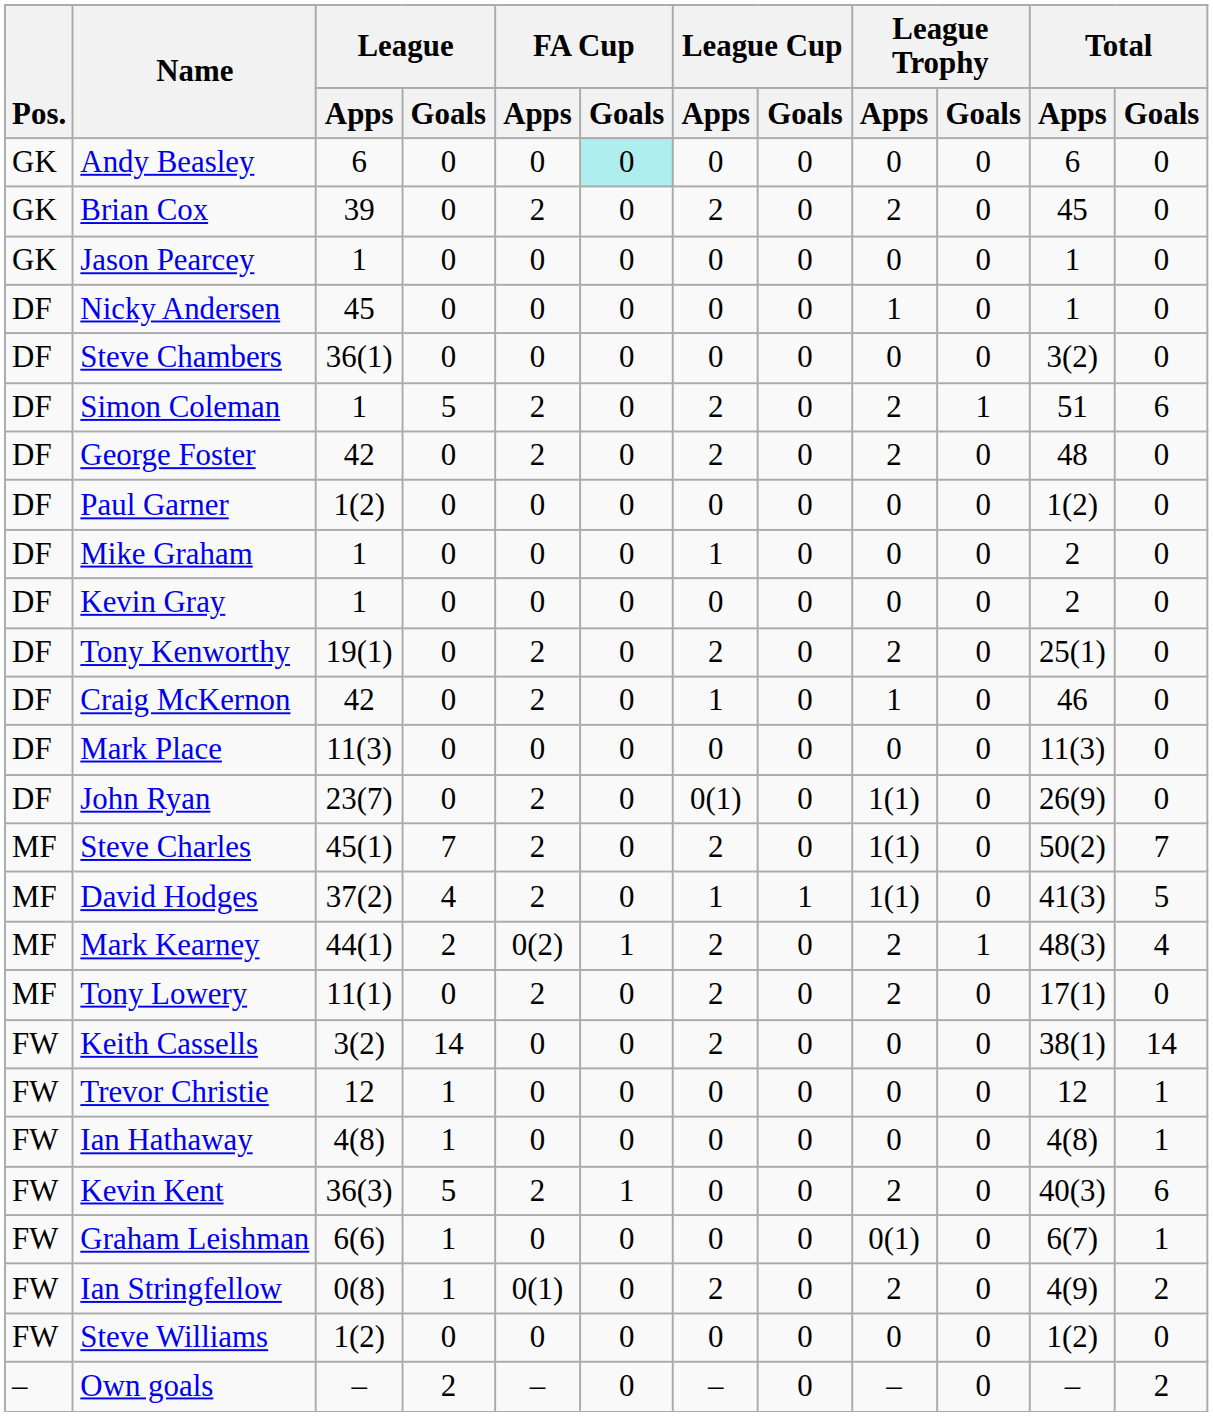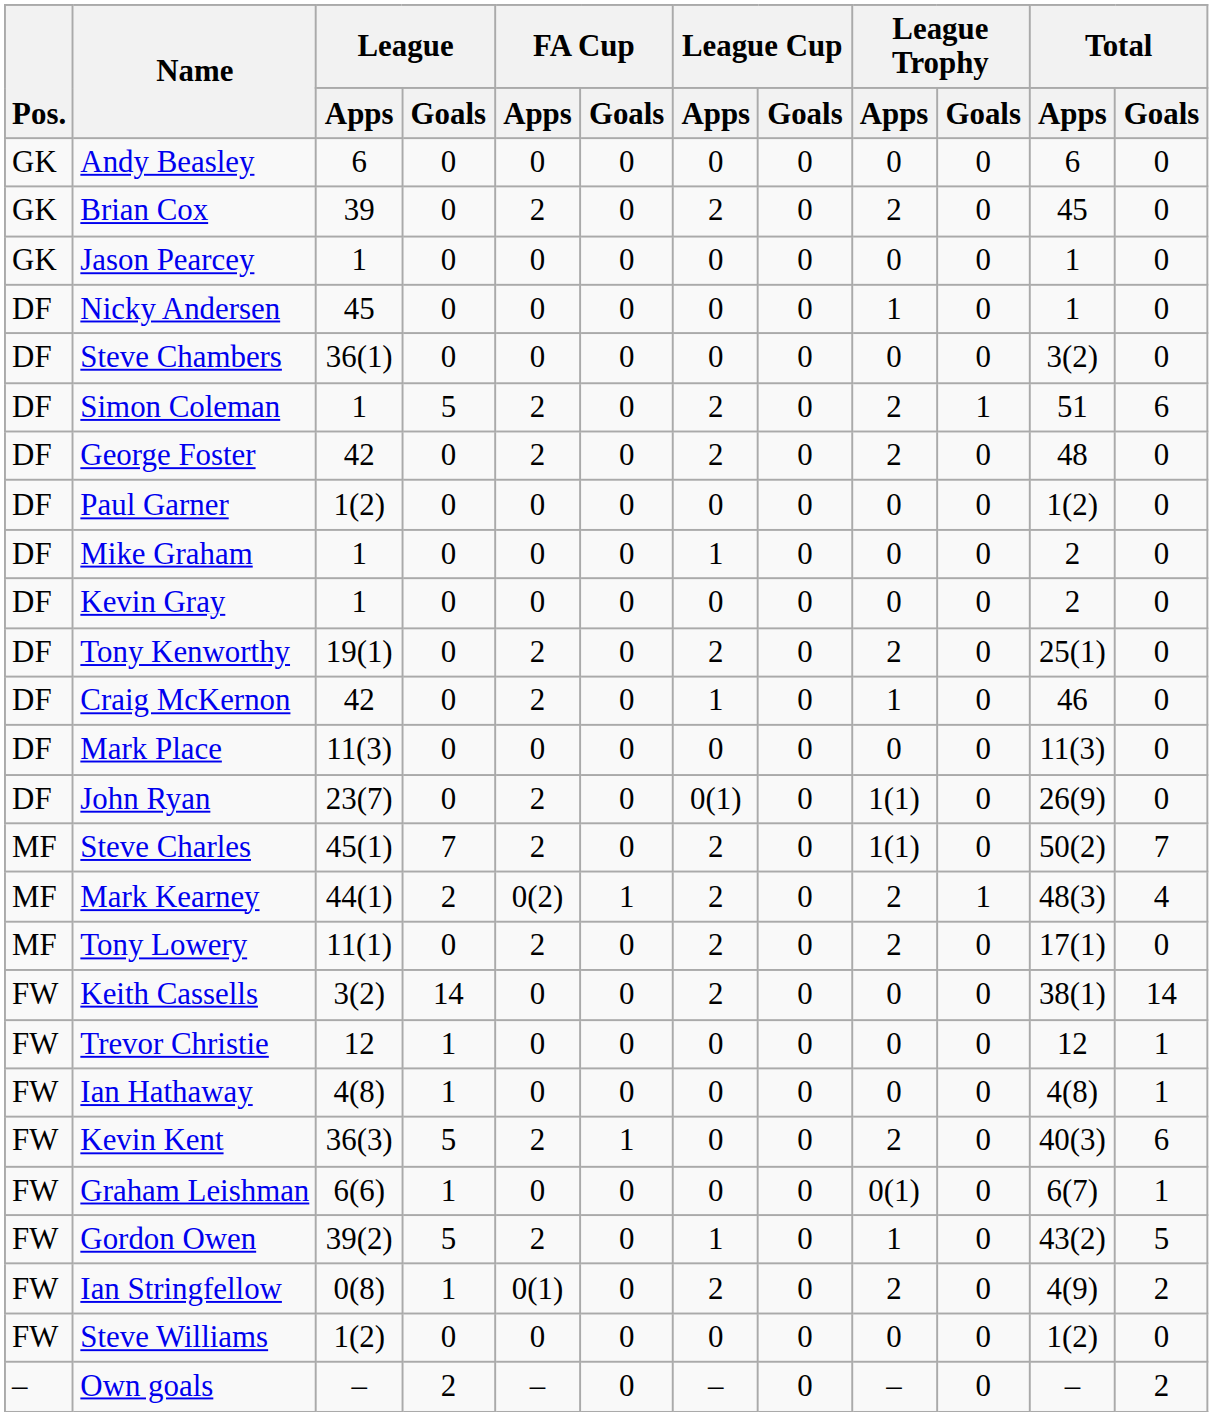 <table class="wikitable" style="text-align:center">
 <tr>
 <th rowspan="2" valign="bottom">Pos.</th>
 <th rowspan="2">Name</th>
 <th colspan="2" width="85">League</th>
 <th colspan="2" width="85">FA Cup</th>
 <th colspan="2" width="85">League Cup</th>
 <th colspan="2" width="85">League Trophy</th>
 <th colspan="2" width="85">Total</th>
 </tr>
 <tr>
 <th>Apps</th>
 <th>Goals</th>
 <th>Apps</th>
 <th>Goals</th>
 <th>Apps</th>
 <th>Goals</th>
 <th>Apps</th>
 <th>Goals</th>
 <th>Apps</th>
 <th>Goals</th>
 </tr>
 <tr>
 <td align="left">GK</td>
 <td align="left"> <a href='#'>Andy Beasley</a></td>
 <td>6</td>
 <td>0</td>
 <td>0</td>
-<td style="background: paleturquoise;">0</td>
+<td>0</td>
 <td>0</td>
 <td>0</td>
 <td>0</td>
 <td>0</td>
 <td>6</td>
 <td>0</td>
 </tr>
 <tr>
 <td align="left">GK</td>
 <td align="left"> <a href='#'>Brian Cox</a></td>
 <td>39</td>
 <td>0</td>
 <td>2</td>
 <td>0</td>
 <td>2</td>
 <td>0</td>
 <td>2</td>
 <td>0</td>
 <td>45</td>
 <td>0</td>
 </tr>
 <tr>
 <td align="left">GK</td>
 <td align="left"> <a href='#'>Jason Pearcey</a></td>
 <td>1</td>
 <td>0</td>
 <td>0</td>
 <td>0</td>
 <td>0</td>
 <td>0</td>
 <td>0</td>
 <td>0</td>
 <td>1</td>
 <td>0</td>
 </tr>
 <tr>
 <td align="left">DF</td>
 <td align="left"> <a href='#'>Nicky Andersen</a></td>
 <td>45</td>
 <td>0</td>
 <td>0</td>
 <td>0</td>
 <td>0</td>
 <td>0</td>
 <td>1</td>
 <td>0</td>
 <td>1</td>
 <td>0</td>
 </tr>
 <tr>
 <td align="left">DF</td>
 <td align="left"> <a href='#'>Steve Chambers</a></td>
 <td>36(1)</td>
 <td>0</td>
 <td>0</td>
 <td>0</td>
 <td>0</td>
 <td>0</td>
 <td>0</td>
 <td>0</td>
 <td>3(2)</td>
 <td>0</td>
 </tr>
 <tr>
 <td align="left">DF</td>
 <td align="left"> <a href='#'>Simon Coleman</a></td>
 <td>1</td>
 <td>5</td>
 <td>2</td>
 <td>0</td>
 <td>2</td>
 <td>0</td>
 <td>2</td>
 <td>1</td>
 <td>51</td>
 <td>6</td>
 </tr>
 <tr>
 <td align="left">DF</td>
 <td align="left"> <a href='#'>George Foster</a></td>
 <td>42</td>
 <td>0</td>
 <td>2</td>
 <td>0</td>
 <td>2</td>
 <td>0</td>
 <td>2</td>
 <td>0</td>
 <td>48</td>
 <td>0</td>
 </tr>
 <tr>
 <td align="left">DF</td>
 <td align="left"> <a href='#'>Paul Garner</a></td>
 <td>1(2)</td>
 <td>0</td>
 <td>0</td>
 <td>0</td>
 <td>0</td>
 <td>0</td>
 <td>0</td>
 <td>0</td>
 <td>1(2)</td>
 <td>0</td>
 </tr>
 <tr>
 <td align="left">DF</td>
 <td align="left"> <a href='#'>Mike Graham</a></td>
 <td>1</td>
 <td>0</td>
 <td>0</td>
 <td>0</td>
 <td>1</td>
 <td>0</td>
 <td>0</td>
 <td>0</td>
 <td>2</td>
 <td>0</td>
 </tr>
 <tr>
 <td align="left">DF</td>
 <td align="left"> <a href='#'>Kevin Gray</a></td>
 <td>1</td>
 <td>0</td>
 <td>0</td>
 <td>0</td>
 <td>0</td>
 <td>0</td>
 <td>0</td>
 <td>0</td>
 <td>2</td>
 <td>0</td>
 </tr>
 <tr>
 <td align="left">DF</td>
 <td align="left"> <a href='#'>Tony Kenworthy</a></td>
 <td>19(1)</td>
 <td>0</td>
 <td>2</td>
 <td>0</td>
 <td>2</td>
 <td>0</td>
 <td>2</td>
 <td>0</td>
 <td>25(1)</td>
 <td>0</td>
 </tr>
 <tr>
 <td align="left">DF</td>
 <td align="left"> <a href='#'>Craig McKernon</a></td>
 <td>42</td>
 <td>0</td>
 <td>2</td>
 <td>0</td>
 <td>1</td>
 <td>0</td>
 <td>1</td>
 <td>0</td>
 <td>46</td>
 <td>0</td>
 </tr>
 <tr>
 <td align="left">DF</td>
 <td align="left"> <a href='#'>Mark Place</a></td>
 <td>11(3)</td>
 <td>0</td>
 <td>0</td>
 <td>0</td>
 <td>0</td>
 <td>0</td>
 <td>0</td>
 <td>0</td>
 <td>11(3)</td>
 <td>0</td>
 </tr>
 <tr>
 <td align="left">DF</td>
 <td align="left"> <a href='#'>John Ryan</a></td>
 <td>23(7)</td>
 <td>0</td>
 <td>2</td>
 <td>0</td>
 <td>0(1)</td>
 <td>0</td>
 <td>1(1)</td>
 <td>0</td>
 <td>26(9)</td>
 <td>0</td>
 </tr>
 <tr>
 <td align="left">MF</td>
 <td align="left"> <a href='#'>Steve Charles</a></td>
 <td>45(1)</td>
 <td>7</td>
 <td>2</td>
 <td>0</td>
 <td>2</td>
 <td>0</td>
 <td>1(1)</td>
 <td>0</td>
 <td>50(2)</td>
 <td>7</td>
 </tr>
 <tr>
 <td align="left">MF</td>
-<td align="left"> <a href='#'>David Hodges</a></td>
-<td>37(2)</td>
-<td>4</td>
-<td>2</td>
-<td>0</td>
-<td>1</td>
-<td>1</td>
-<td>1(1)</td>
-<td>0</td>
-<td>41(3)</td>
-<td>5</td>
-</tr>
-<tr>
-<td align="left">MF</td>
 <td align="left"> <a href='#'>Mark Kearney</a></td>
 <td>44(1)</td>
 <td>2</td>
 <td>0(2)</td>
 <td>1</td>
 <td>2</td>
 <td>0</td>
 <td>2</td>
 <td>1</td>
 <td>48(3)</td>
 <td>4</td>
 </tr>
 <tr>
 <td align="left">MF</td>
 <td align="left"> <a href='#'>Tony Lowery</a></td>
 <td>11(1)</td>
 <td>0</td>
 <td>2</td>
 <td>0</td>
 <td>2</td>
 <td>0</td>
 <td>2</td>
 <td>0</td>
 <td>17(1)</td>
 <td>0</td>
 </tr>
 <tr>
 <td align="left">FW</td>
 <td align="left"> <a href='#'>Keith Cassells</a></td>
 <td>3(2)</td>
 <td>14</td>
 <td>0</td>
 <td>0</td>
 <td>2</td>
 <td>0</td>
 <td>0</td>
 <td>0</td>
 <td>38(1)</td>
 <td>14</td>
 </tr>
 <tr>
 <td align="left">FW</td>
 <td align="left"> <a href='#'>Trevor Christie</a></td>
 <td>12</td>
 <td>1</td>
 <td>0</td>
 <td>0</td>
 <td>0</td>
 <td>0</td>
 <td>0</td>
 <td>0</td>
 <td>12</td>
 <td>1</td>
 </tr>
 <tr>
 <td align="left">FW</td>
 <td align="left"> <a href='#'>Ian Hathaway</a></td>
 <td>4(8)</td>
 <td>1</td>
 <td>0</td>
 <td>0</td>
 <td>0</td>
 <td>0</td>
 <td>0</td>
 <td>0</td>
 <td>4(8)</td>
 <td>1</td>
 </tr>
 <tr>
 <td align="left">FW</td>
 <td align="left"> <a href='#'>Kevin Kent</a></td>
 <td>36(3)</td>
 <td>5</td>
 <td>2</td>
 <td>1</td>
 <td>0</td>
 <td>0</td>
 <td>2</td>
 <td>0</td>
 <td>40(3)</td>
 <td>6</td>
 </tr>
 <tr>
 <td align="left">FW</td>
 <td align="left"> <a href='#'>Graham Leishman</a></td>
 <td>6(6)</td>
 <td>1</td>
 <td>0</td>
 <td>0</td>
 <td>0</td>
 <td>0</td>
 <td>0(1)</td>
 <td>0</td>
 <td>6(7)</td>
 <td>1</td>
 </tr>
 <tr>
 <td align="left">FW</td>
+<td align="left"> <a href='#'>Gordon Owen</a></td>
+<td>39(2)</td>
+<td>5</td>
+<td>2</td>
+<td>0</td>
+<td>1</td>
+<td>0</td>
+<td>1</td>
+<td>0</td>
+<td>43(2)</td>
+<td>5</td>
+</tr>
+<tr>
+<td align="left">FW</td>
 <td align="left"> <a href='#'>Ian Stringfellow</a></td>
 <td>0(8)</td>
 <td>1</td>
 <td>0(1)</td>
 <td>0</td>
 <td>2</td>
 <td>0</td>
 <td>2</td>
 <td>0</td>
 <td>4(9)</td>
 <td>2</td>
 </tr>
 <tr>
 <td align="left">FW</td>
 <td align="left"> <a href='#'>Steve Williams</a></td>
 <td>1(2)</td>
 <td>0</td>
 <td>0</td>
 <td>0</td>
 <td>0</td>
 <td>0</td>
 <td>0</td>
 <td>0</td>
 <td>1(2)</td>
 <td>0</td>
 </tr>
 <tr>
 <td align="left">–</td>
 <td align="left"><a href='#'>Own goals</a></td>
 <td>–</td>
 <td>2</td>
 <td>–</td>
 <td>0</td>
 <td>–</td>
 <td>0</td>
 <td>–</td>
 <td>0</td>
 <td>–</td>
 <td>2</td>
 </tr>
 </table>
